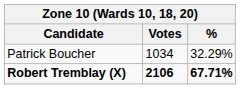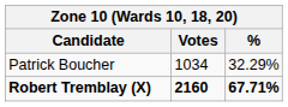 <table class="wikitable">
 <tr>
 <th colspan="3">Zone 10 (Wards 10, 18, 20)</th>
 </tr>
 <tr>
 <th style="width: 170px">Candidate</th>
 <th style="width: 50px">Votes</th>
 <th style="width: 40px">%</th>
 </tr>
 <tr>
 <td>Patrick Boucher</td>
 <td>1034</td>
 <td>32.29%</td>
 </tr>
 <tr>
 <td><strong>Robert Tremblay (X)</strong></td>
-<td><strong>2106</strong></td>
+<td><strong>2160</strong></td>
 <td><strong>67.71%</strong></td>
 </tr>
 </table>
